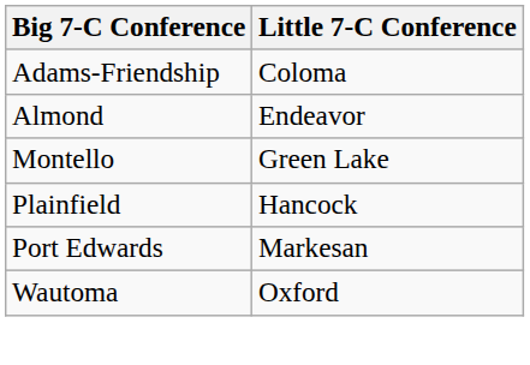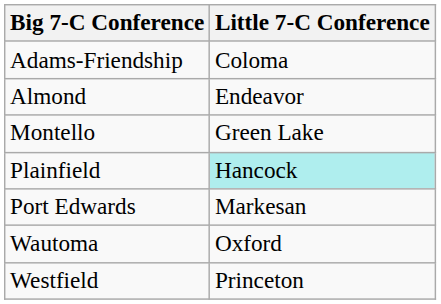 <table class="wikitable">
 <tr>
 <th>Big 7-C Conference</th>
 <th>Little 7-C Conference</th>
 </tr>
 <tr>
 <td>Adams-Friendship</td>
 <td>Coloma</td>
 </tr>
 <tr>
 <td>Almond</td>
 <td>Endeavor</td>
 </tr>
 <tr>
 <td>Montello</td>
 <td>Green Lake</td>
 </tr>
 <tr>
 <td>Plainfield</td>
-<td>Hancock</td>
+<td style="background: paleturquoise;">Hancock</td>
 </tr>
 <tr>
 <td>Port Edwards</td>
 <td>Markesan</td>
 </tr>
 <tr>
 <td>Wautoma</td>
 <td>Oxford</td>
 </tr>
+<tr>
+<td>Westfield</td>
+<td>Princeton</td>
+</tr>
 </table>
